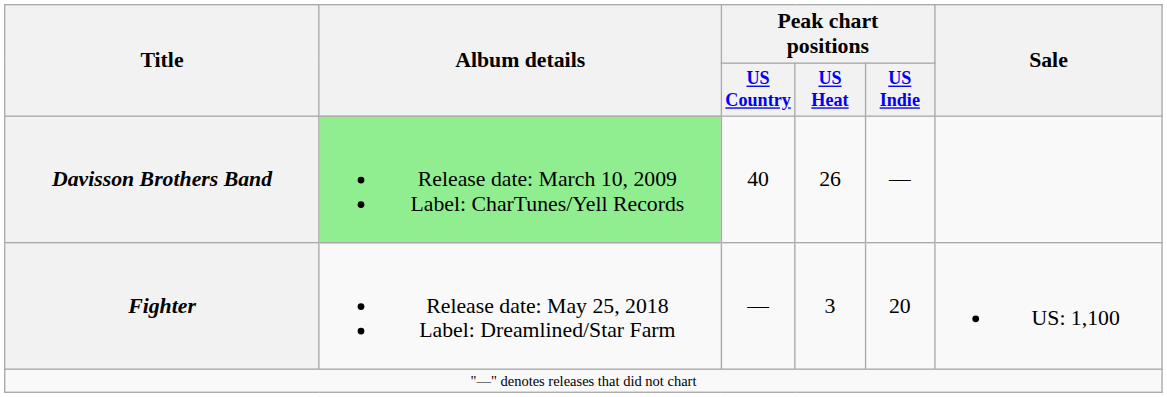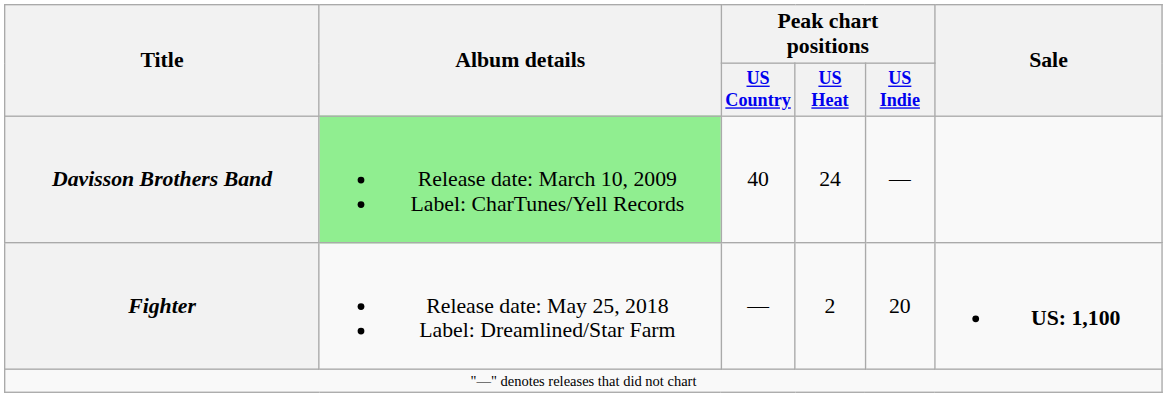 <table class="wikitable plainrowheaders" style="text-align:center;">
 <tr>
 <th rowspan="2" style="width:14em;">Title</th>
 <th rowspan="2" style="width:18em;">Album details</th>
 <th colspan="3">Peak chart<br>positions</th>
 <th rowspan="2" style="width:10em;">Sale</th>
 </tr>
 <tr style="font-size:smaller;">
 <th style="width:45px;"><a href='#'>US Country</a><br></th>
 <th style="width:45px;"><a href='#'>US<br>Heat</a><br></th>
 <th style="width:45px;"><a href='#'>US<br>Indie</a><br></th>
 </tr>
 <tr>
 <th scope="row"><em>Davisson Brothers Band</em></th>
 <td style="background: lightgreen;"><br><ul><li>Release date: March 10, 2009</li><li>Label: CharTunes/Yell Records</li></ul></td>
 <td>40</td>
-<td>26</td>
+<td>24</td>
 <td>—</td>
 <td></td>
 </tr>
 <tr>
 <th scope="row"><em>Fighter</em></th>
 <td><br><ul><li>Release date: May 25, 2018</li><li>Label: Dreamlined/Star Farm</li></ul></td>
 <td>—</td>
-<td>3</td>
+<td>2</td>
 <td>20</td>
-<td><br><ul><li>US: 1,100</li></ul></td>
+<td><strong><br><ul><li>US: 1,100</li></ul></strong></td>
 </tr>
 <tr>
 <td colspan="6" style="font-size:8pt">"—" denotes releases that did not chart</td>
 </tr>
 </table>
